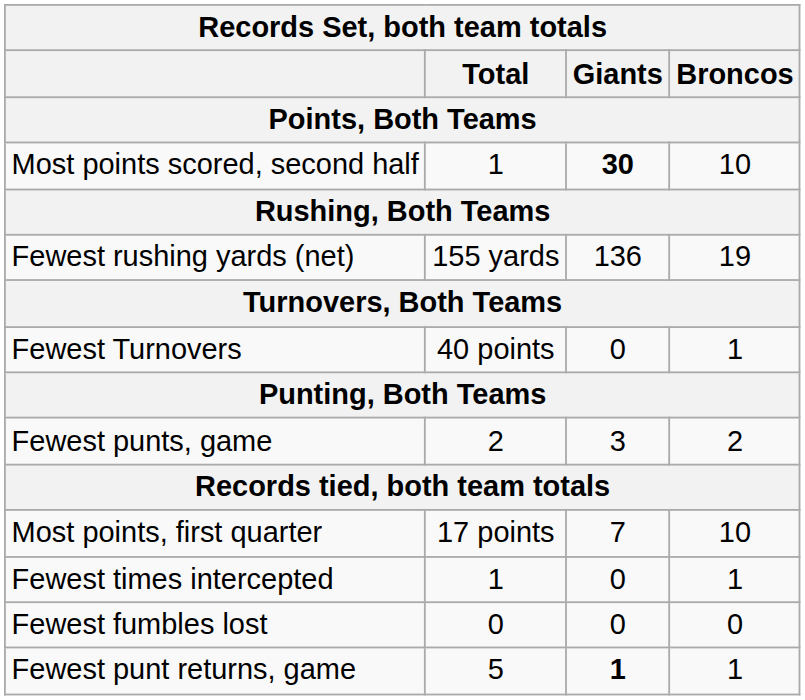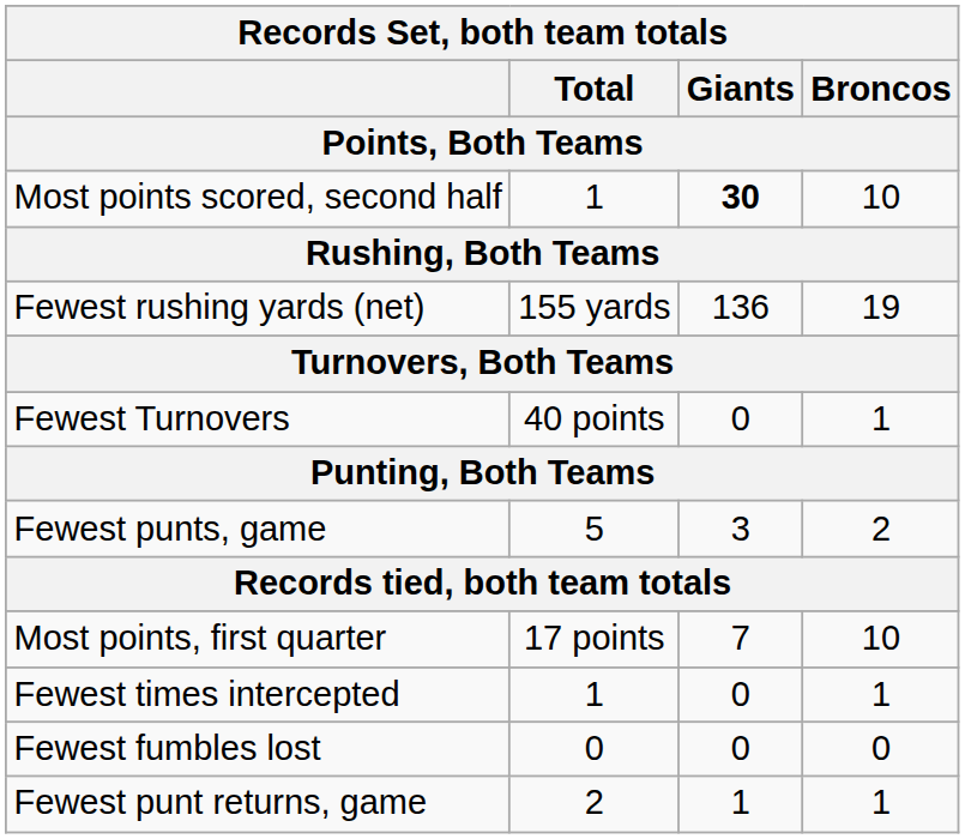 <table class="wikitable">
 <tr>
 <th colspan=4>Records Set, both team totals</th>
 </tr>
 <tr>
 <th></th>
 <th>Total</th>
 <th>Giants</th>
 <th>Broncos</th>
 </tr>
 <tr>
 <th colspan=4>Points, Both Teams</th>
 </tr>
 <tr align=center>
 <td align=left>Most points scored, second half</td>
 <td>1</td>
 <td><strong>30</strong></td>
 <td>10</td>
 </tr>
 <tr align=center>
 <th colspan=4>Rushing, Both Teams</th>
 </tr>
 <tr align=center>
 <td align=left>Fewest rushing yards (net)</td>
 <td>155 yards</td>
 <td>136</td>
 <td>19</td>
 </tr>
 <tr>
 <th colspan=4>Turnovers, Both Teams</th>
 </tr>
 <tr align=center>
 <td align=left>Fewest Turnovers</td>
 <td>40 points</td>
 <td>0</td>
 <td>1</td>
 </tr>
 <tr>
 <th colspan=4>Punting, Both Teams</th>
 </tr>
 <tr align=center>
 <td align=left>Fewest punts, game</td>
-<td>2</td>
+<td>5</td>
 <td>3</td>
 <td>2</td>
 </tr>
 <tr>
 <th colspan=4>Records tied, both team totals</th>
 </tr>
 <tr align=center>
 <td align=left>Most points, first quarter</td>
 <td>17 points</td>
 <td>7</td>
 <td>10</td>
 </tr>
 <tr align=center>
 <td align=left>Fewest times intercepted</td>
 <td>1</td>
 <td>0</td>
 <td>1</td>
 </tr>
 <tr align=center>
 <td align=left>Fewest fumbles lost</td>
 <td>0</td>
 <td>0</td>
 <td>0</td>
 </tr>
 <tr align=center>
 <td align=left>Fewest punt returns, game</td>
-<td>5</td>
-<td><strong>1</strong></td>
+<td>2</td>
+<td>1</td>
 <td>1</td>
 </tr>
 </table>
